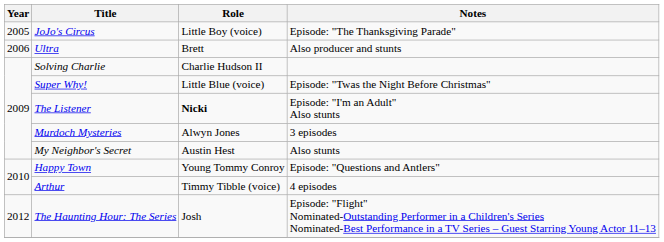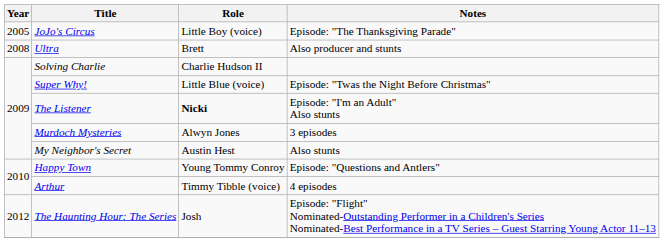 <table class="wikitable sortable">
 <tr>
 <th>Year</th>
 <th>Title</th>
 <th>Role</th>
 <th class="unsortable">Notes</th>
 </tr>
 <tr>
 <td>2005</td>
 <td><em><a href='#'>JoJo's Circus</a></em></td>
 <td>Little Boy (voice)</td>
 <td>Episode: "The Thanksgiving Parade"</td>
 </tr>
 <tr>
-<td>2006</td>
+<td>2008</td>
 <td><em><a href='#'>Ultra</a></em></td>
 <td>Brett</td>
 <td>Also producer and stunts</td>
 </tr>
 <tr>
 <td rowspan="5">2009</td>
 <td><em>Solving Charlie</em></td>
 <td>Charlie Hudson II</td>
 <td></td>
 </tr>
 <tr>
 <td><em><a href='#'>Super Why!</a></em></td>
 <td>Little Blue (voice)</td>
 <td>Episode: "Twas the Night Before Christmas"</td>
 </tr>
 <tr>
 <td data-sort-value="Listener, The"><em><a href='#'>The Listener</a></em></td>
 <td><strong>Nicki</strong></td>
 <td>Episode: "I'm an Adult"<br>Also stunts</td>
 </tr>
 <tr>
 <td><em><a href='#'>Murdoch Mysteries</a></em></td>
 <td>Alwyn Jones</td>
 <td>3 episodes</td>
 </tr>
 <tr>
 <td><em>My Neighbor's Secret</em></td>
 <td>Austin Hest</td>
 <td>Also stunts</td>
 </tr>
 <tr>
 <td rowspan="2">2010</td>
 <td><em><a href='#'>Happy Town</a></em></td>
 <td>Young Tommy Conroy</td>
 <td>Episode: "Questions and Antlers"</td>
 </tr>
 <tr>
 <td><em><a href='#'>Arthur</a></em></td>
 <td>Timmy Tibble (voice)</td>
 <td>4 episodes</td>
 </tr>
 <tr>
 <td>2012</td>
 <td data-sort-value="Haunting Hour: The Series, The"><em><a href='#'>The Haunting Hour: The Series</a></em></td>
 <td>Josh</td>
 <td>Episode: "Flight"<br>Nominated-<a href='#'>Outstanding Performer in a Children's Series</a><br>Nominated-<a href='#'>Best Performance in a TV Series – Guest Starring Young Actor 11–13</a></td>
 </tr>
 <tr>
 </tr>
 </table>
